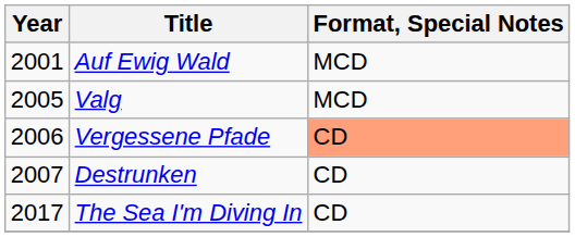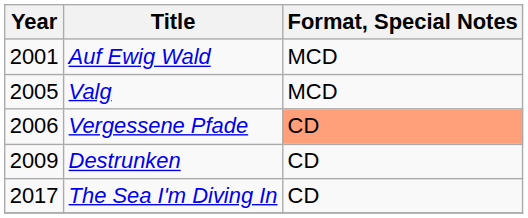 <table class="wikitable">
 <tr>
 <th>Year</th>
 <th>Title</th>
 <th>Format, Special Notes</th>
 </tr>
 <tr>
 <td>2001</td>
 <td><em><a href='#'>Auf Ewig Wald</a></em></td>
 <td>MCD</td>
 </tr>
 <tr>
 <td>2005</td>
 <td><em><a href='#'>Valg</a></em></td>
 <td>MCD</td>
 </tr>
 <tr>
 <td>2006</td>
 <td><em><a href='#'>Vergessene Pfade</a></em></td>
 <td style="background: lightsalmon;">CD</td>
 </tr>
 <tr>
-<td>2007</td>
+<td>2009</td>
 <td><em><a href='#'>Destrunken</a></em></td>
 <td>CD</td>
 </tr>
 <tr>
 <td>2017</td>
 <td><em><a href='#'>The Sea I'm Diving In</a></em></td>
 <td>CD</td>
 </tr>
 <tr>
 </tr>
 </table>
